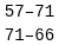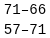 <table style="text-align:center">
 <tr>
 <th width=200></th>
 <th width=100></th>
 <th width=200></th>
 </tr>
 <tr>
+<td align=right><strong></strong></td>
+<td align=center>71–66</td>
+<td align=left></td>
+</tr>
+<tr>
 <td align=right></td>
 <td align=center>57–71</td>
 <td align=left><strong></strong></td>
 </tr>
-<tr>
-<td align=right><strong></strong></td>
-<td align=center>71–66</td>
-<td align=left></td>
-</tr>
 </table>
